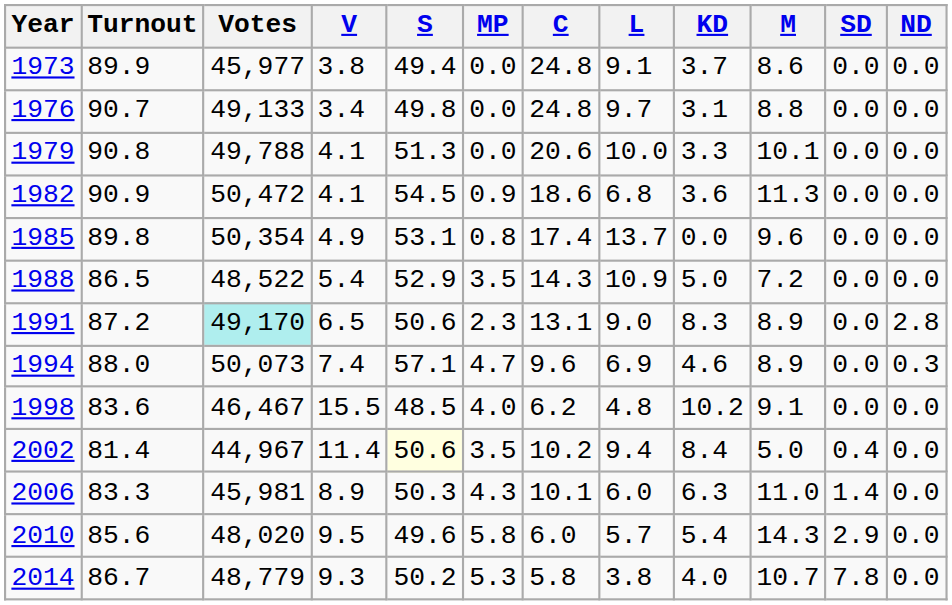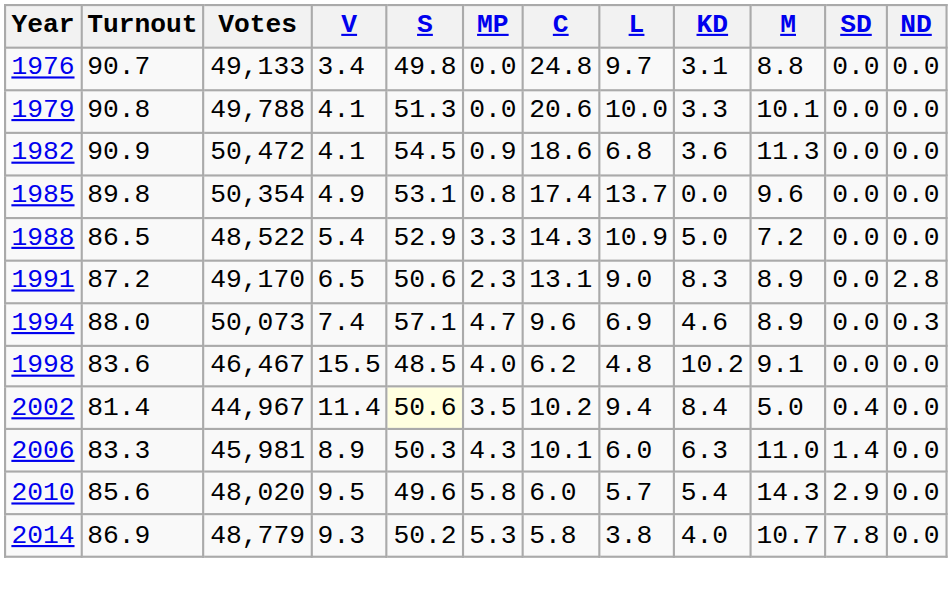 <table class="wikitable sortable" style="font-size: 95%;">
 <tr>
 <th>Year</th>
 <th>Turnout</th>
 <th>Votes</th>
 <th><a href='#'>V</a></th>
 <th><a href='#'>S</a></th>
 <th><a href='#'>MP</a></th>
 <th><a href='#'>C</a></th>
 <th><a href='#'>L</a></th>
 <th><a href='#'>KD</a></th>
 <th><a href='#'>M</a></th>
 <th><a href='#'>SD</a></th>
 <th><a href='#'>ND</a></th>
-</tr>
-<tr>
-<td><a href='#'>1973</a></td>
-<td>89.9</td>
-<td>45,977</td>
-<td>3.8</td>
-<td>49.4</td>
-<td>0.0</td>
-<td>24.8</td>
-<td>9.1</td>
-<td>3.7</td>
-<td>8.6</td>
-<td>0.0</td>
-<td>0.0</td>
 </tr>
 <tr>
 <td><a href='#'>1976</a></td>
 <td>90.7</td>
 <td>49,133</td>
 <td>3.4</td>
 <td>49.8</td>
 <td>0.0</td>
 <td>24.8</td>
 <td>9.7</td>
 <td>3.1</td>
 <td>8.8</td>
 <td>0.0</td>
 <td>0.0</td>
 </tr>
 <tr>
 <td><a href='#'>1979</a></td>
 <td>90.8</td>
 <td>49,788</td>
 <td>4.1</td>
 <td>51.3</td>
 <td>0.0</td>
 <td>20.6</td>
 <td>10.0</td>
 <td>3.3</td>
 <td>10.1</td>
 <td>0.0</td>
 <td>0.0</td>
 </tr>
 <tr>
 <td><a href='#'>1982</a></td>
 <td>90.9</td>
 <td>50,472</td>
 <td>4.1</td>
 <td>54.5</td>
 <td>0.9</td>
 <td>18.6</td>
 <td>6.8</td>
 <td>3.6</td>
 <td>11.3</td>
 <td>0.0</td>
 <td>0.0</td>
 </tr>
 <tr>
 <td><a href='#'>1985</a></td>
 <td>89.8</td>
 <td>50,354</td>
 <td>4.9</td>
 <td>53.1</td>
 <td>0.8</td>
 <td>17.4</td>
 <td>13.7</td>
 <td>0.0</td>
 <td>9.6</td>
 <td>0.0</td>
 <td>0.0</td>
 </tr>
 <tr>
 <td><a href='#'>1988</a></td>
 <td>86.5</td>
 <td>48,522</td>
 <td>5.4</td>
 <td>52.9</td>
-<td>3.5</td>
+<td>3.3</td>
 <td>14.3</td>
 <td>10.9</td>
 <td>5.0</td>
 <td>7.2</td>
 <td>0.0</td>
 <td>0.0</td>
 </tr>
 <tr>
 <td><a href='#'>1991</a></td>
 <td>87.2</td>
-<td style="background: paleturquoise;">49,170</td>
+<td>49,170</td>
 <td>6.5</td>
 <td>50.6</td>
 <td>2.3</td>
 <td>13.1</td>
 <td>9.0</td>
 <td>8.3</td>
 <td>8.9</td>
 <td>0.0</td>
 <td>2.8</td>
 </tr>
 <tr>
 <td><a href='#'>1994</a></td>
 <td>88.0</td>
 <td>50,073</td>
 <td>7.4</td>
 <td>57.1</td>
 <td>4.7</td>
 <td>9.6</td>
 <td>6.9</td>
 <td>4.6</td>
 <td>8.9</td>
 <td>0.0</td>
 <td>0.3</td>
 </tr>
 <tr>
 <td><a href='#'>1998</a></td>
 <td>83.6</td>
 <td>46,467</td>
 <td>15.5</td>
 <td>48.5</td>
 <td>4.0</td>
 <td>6.2</td>
 <td>4.8</td>
 <td>10.2</td>
 <td>9.1</td>
 <td>0.0</td>
 <td>0.0</td>
 </tr>
 <tr>
 <td><a href='#'>2002</a></td>
 <td>81.4</td>
 <td>44,967</td>
 <td>11.4</td>
 <td style="background: lightyellow;">50.6</td>
 <td>3.5</td>
 <td>10.2</td>
 <td>9.4</td>
 <td>8.4</td>
 <td>5.0</td>
 <td>0.4</td>
 <td>0.0</td>
 </tr>
 <tr>
 <td><a href='#'>2006</a></td>
 <td>83.3</td>
 <td>45,981</td>
 <td>8.9</td>
 <td>50.3</td>
 <td>4.3</td>
 <td>10.1</td>
 <td>6.0</td>
 <td>6.3</td>
 <td>11.0</td>
 <td>1.4</td>
 <td>0.0</td>
 </tr>
 <tr>
 <td><a href='#'>2010</a></td>
 <td>85.6</td>
 <td>48,020</td>
 <td>9.5</td>
 <td>49.6</td>
 <td>5.8</td>
 <td>6.0</td>
 <td>5.7</td>
 <td>5.4</td>
 <td>14.3</td>
 <td>2.9</td>
 <td>0.0</td>
 </tr>
 <tr>
 <td><a href='#'>2014</a></td>
-<td>86.7</td>
+<td>86.9</td>
 <td>48,779</td>
 <td>9.3</td>
 <td>50.2</td>
 <td>5.3</td>
 <td>5.8</td>
 <td>3.8</td>
 <td>4.0</td>
 <td>10.7</td>
 <td>7.8</td>
 <td>0.0</td>
 </tr>
 </table>
